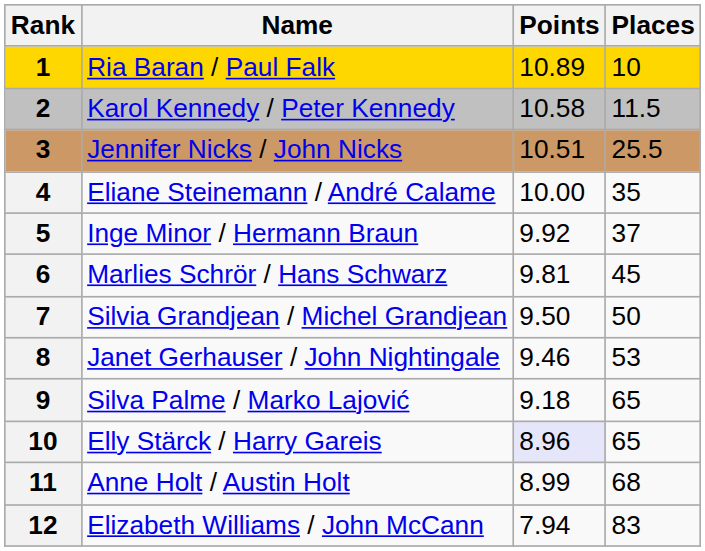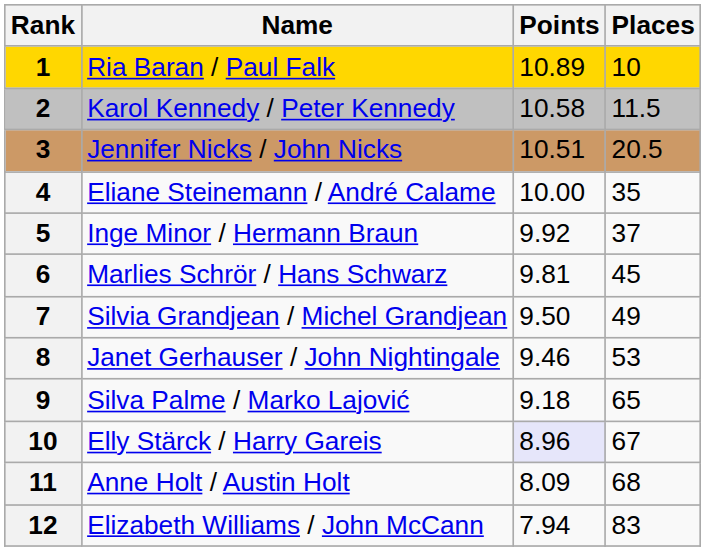 <table class="wikitable">
 <tr>
 <th>Rank</th>
 <th>Name</th>
 <th>Points</th>
 <th>Places</th>
 </tr>
 <tr bgcolor=gold>
 <td align=center><strong>1</strong></td>
 <td> <a href='#'>Ria Baran</a> / <a href='#'>Paul Falk</a></td>
 <td>10.89</td>
 <td>10</td>
 </tr>
 <tr bgcolor=silver>
 <td align=center><strong>2</strong></td>
 <td> <a href='#'>Karol Kennedy</a> / <a href='#'>Peter Kennedy</a></td>
 <td>10.58</td>
 <td>11.5</td>
 </tr>
 <tr bgcolor=cc9966>
 <td align=center><strong>3</strong></td>
 <td> <a href='#'>Jennifer Nicks</a> / <a href='#'>John Nicks</a></td>
 <td>10.51</td>
-<td>25.5</td>
+<td>20.5</td>
 </tr>
 <tr>
 <th>4</th>
 <td> <a href='#'>Eliane Steinemann</a> / <a href='#'>André Calame</a></td>
 <td>10.00</td>
 <td>35</td>
 </tr>
 <tr>
 <th>5</th>
 <td> <a href='#'>Inge Minor</a> / <a href='#'>Hermann Braun</a></td>
 <td>9.92</td>
 <td>37</td>
 </tr>
 <tr>
 <th>6</th>
 <td> <a href='#'>Marlies Schrör</a> / <a href='#'>Hans Schwarz</a></td>
 <td>9.81</td>
 <td>45</td>
 </tr>
 <tr>
 <th>7</th>
 <td> <a href='#'>Silvia Grandjean</a> / <a href='#'>Michel Grandjean</a></td>
 <td>9.50</td>
-<td>50</td>
+<td>49</td>
 </tr>
 <tr>
 <th>8</th>
 <td> <a href='#'>Janet Gerhauser</a> / <a href='#'>John Nightingale</a></td>
 <td>9.46</td>
 <td>53</td>
 </tr>
 <tr>
 <th>9</th>
 <td> <a href='#'>Silva Palme</a> / <a href='#'>Marko Lajović</a></td>
 <td>9.18</td>
 <td>65</td>
 </tr>
 <tr>
 <th>10</th>
 <td> <a href='#'>Elly Stärck</a> / <a href='#'>Harry Gareis</a></td>
 <td style="background: lavender;">8.96</td>
-<td>65</td>
+<td>67</td>
 </tr>
 <tr>
 <th>11</th>
 <td> <a href='#'>Anne Holt</a> / <a href='#'>Austin Holt</a></td>
-<td>8.99</td>
+<td>8.09</td>
 <td>68</td>
 </tr>
 <tr>
 <th>12</th>
 <td> <a href='#'>Elizabeth Williams</a> / <a href='#'>John McCann</a></td>
 <td>7.94</td>
 <td>83</td>
 </tr>
 </table>
